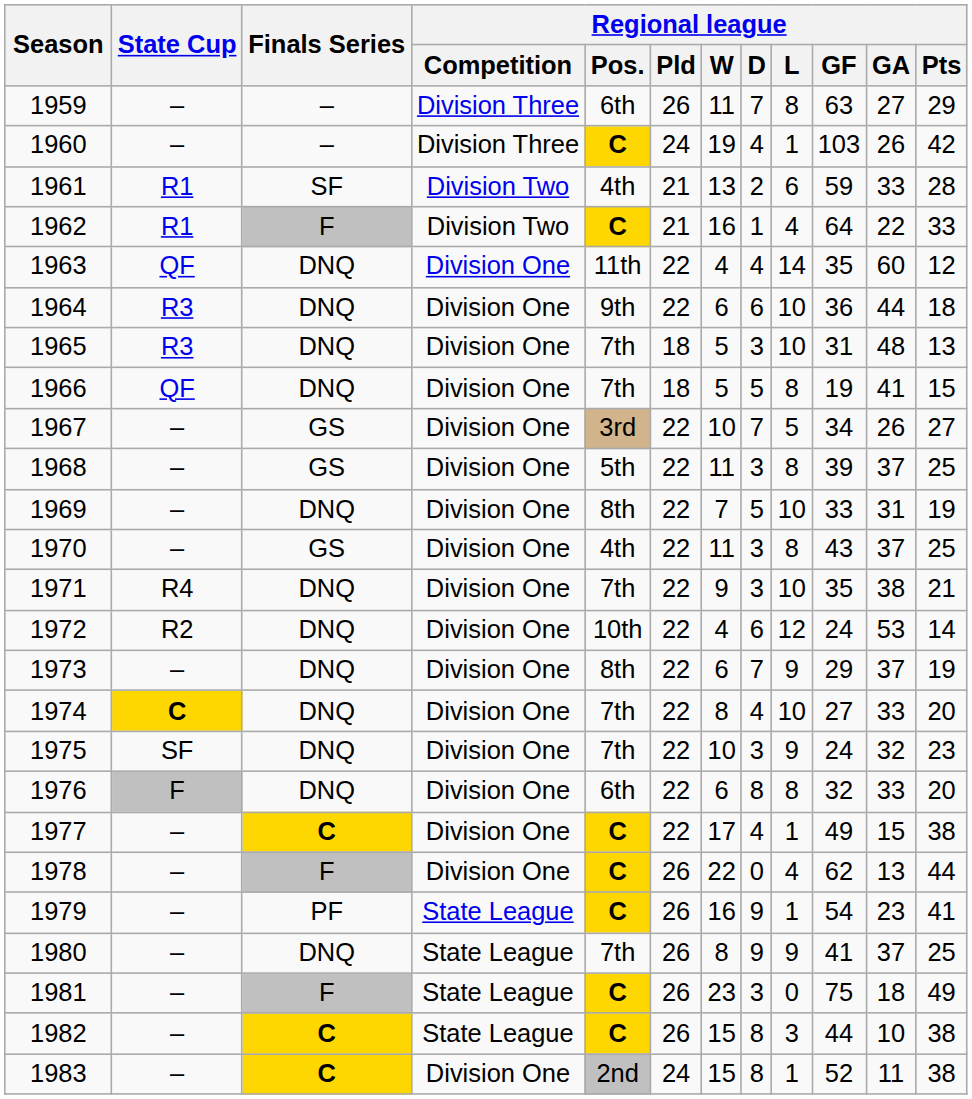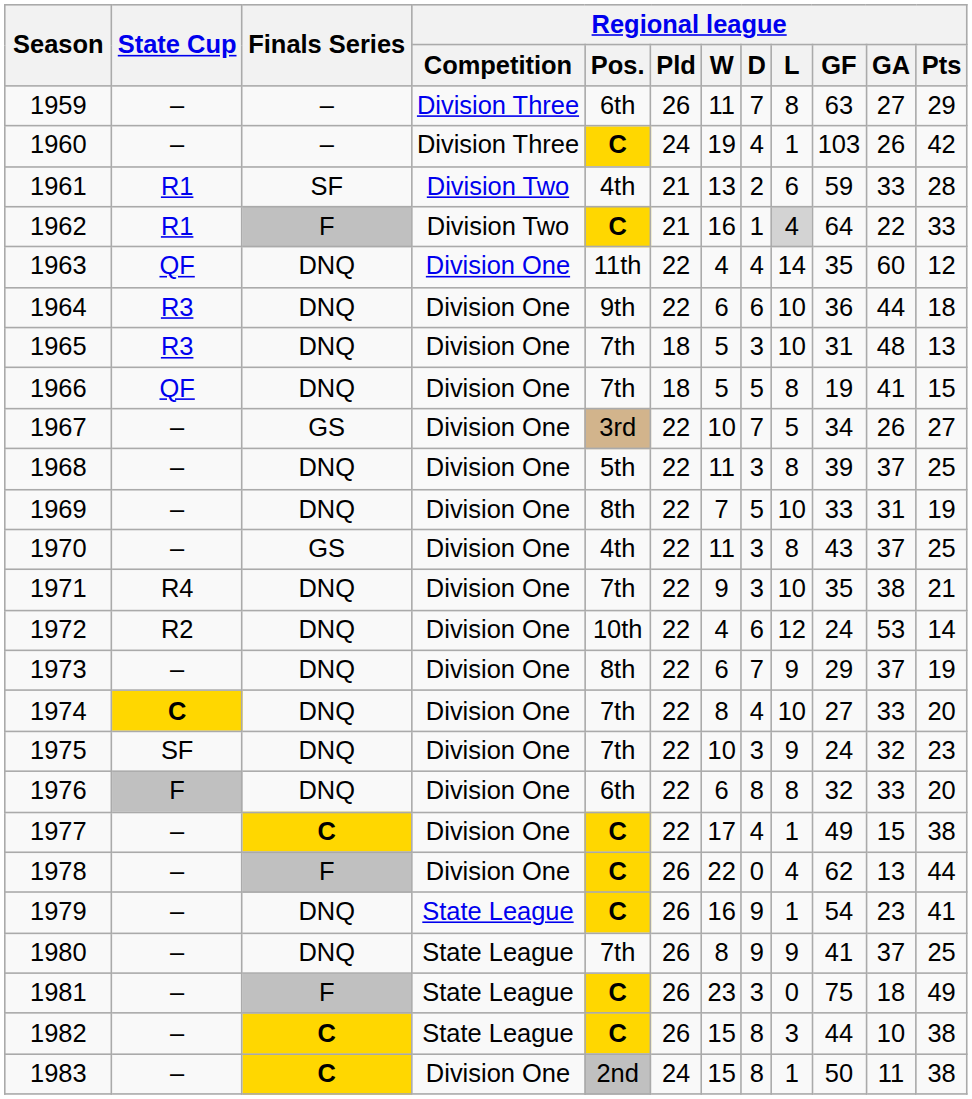 <table class="wikitable" style="text-align:center">
 <tr>
 <th width=60px rowspan=2>Season</th>
 <th rowspan=2><a href='#'>State Cup</a></th>
 <th rowspan=2>Finals Series</th>
 <th colspan="9"><a href='#'>Regional league</a></th>
 </tr>
 <tr>
 <th>Competition</th>
 <th>Pos.</th>
 <th>Pld</th>
 <th>W</th>
 <th>D</th>
 <th>L</th>
 <th>GF</th>
 <th>GA</th>
 <th>Pts</th>
 </tr>
 <tr>
 <td>1959</td>
 <td>–</td>
 <td>–</td>
 <td><a href='#'>Division Three</a></td>
 <td>6th</td>
 <td>26</td>
 <td>11</td>
 <td>7</td>
 <td>8</td>
 <td>63</td>
 <td>27</td>
 <td>29</td>
 </tr>
 <tr>
 <td>1960</td>
 <td>–</td>
 <td>–</td>
 <td>Division Three</td>
 <td bgcolor="gold"><strong>C</strong></td>
 <td>24</td>
 <td>19</td>
 <td>4</td>
 <td>1</td>
 <td>103</td>
 <td>26</td>
 <td>42</td>
 </tr>
 <tr>
 <td>1961</td>
 <td><a href='#'>R1</a></td>
 <td>SF</td>
 <td><a href='#'>Division Two</a></td>
 <td>4th</td>
 <td>21</td>
 <td>13</td>
 <td>2</td>
 <td>6</td>
 <td>59</td>
 <td>33</td>
 <td>28</td>
 </tr>
 <tr>
 <td>1962</td>
 <td><a href='#'>R1</a></td>
 <td bgcolor="silver">F</td>
 <td>Division Two</td>
 <td bgcolor="gold"><strong>C</strong></td>
 <td>21</td>
 <td>16</td>
 <td>1</td>
-<td>4</td>
+<td style="background: lightgrey;">4</td>
 <td>64</td>
 <td>22</td>
 <td>33</td>
 </tr>
 <tr>
 <td>1963</td>
 <td><a href='#'>QF</a></td>
 <td>DNQ</td>
 <td><a href='#'>Division One</a></td>
 <td>11th</td>
 <td>22</td>
 <td>4</td>
 <td>4</td>
 <td>14</td>
 <td>35</td>
 <td>60</td>
 <td>12</td>
 </tr>
 <tr>
 <td>1964</td>
 <td><a href='#'>R3</a></td>
 <td>DNQ</td>
 <td>Division One</td>
 <td>9th</td>
 <td>22</td>
 <td>6</td>
 <td>6</td>
 <td>10</td>
 <td>36</td>
 <td>44</td>
 <td>18</td>
 </tr>
 <tr>
 <td>1965</td>
 <td><a href='#'>R3</a></td>
 <td>DNQ</td>
 <td>Division One</td>
 <td>7th</td>
 <td>18</td>
 <td>5</td>
 <td>3</td>
 <td>10</td>
 <td>31</td>
 <td>48</td>
 <td>13</td>
 </tr>
 <tr>
 <td>1966</td>
 <td><a href='#'>QF</a></td>
 <td>DNQ</td>
 <td>Division One</td>
 <td>7th</td>
 <td>18</td>
 <td>5</td>
 <td>5</td>
 <td>8</td>
 <td>19</td>
 <td>41</td>
 <td>15</td>
 </tr>
 <tr>
 <td>1967</td>
 <td>–</td>
 <td>GS</td>
 <td>Division One</td>
 <td bgcolor=#D2B48C>3rd</td>
 <td>22</td>
 <td>10</td>
 <td>7</td>
 <td>5</td>
 <td>34</td>
 <td>26</td>
 <td>27</td>
 </tr>
 <tr>
 <td>1968</td>
 <td>–</td>
-<td>GS</td>
+<td>DNQ</td>
 <td>Division One</td>
 <td>5th</td>
 <td>22</td>
 <td>11</td>
 <td>3</td>
 <td>8</td>
 <td>39</td>
 <td>37</td>
 <td>25</td>
 </tr>
 <tr>
 <td>1969</td>
 <td>–</td>
 <td>DNQ</td>
 <td>Division One</td>
 <td>8th</td>
 <td>22</td>
 <td>7</td>
 <td>5</td>
 <td>10</td>
 <td>33</td>
 <td>31</td>
 <td>19</td>
 </tr>
 <tr>
 <td>1970</td>
 <td>–</td>
 <td>GS</td>
 <td>Division One</td>
 <td>4th</td>
 <td>22</td>
 <td>11</td>
 <td>3</td>
 <td>8</td>
 <td>43</td>
 <td>37</td>
 <td>25</td>
 </tr>
 <tr>
 <td>1971</td>
 <td>R4</td>
 <td>DNQ</td>
 <td>Division One</td>
 <td>7th</td>
 <td>22</td>
 <td>9</td>
 <td>3</td>
 <td>10</td>
 <td>35</td>
 <td>38</td>
 <td>21</td>
 </tr>
 <tr>
 <td>1972</td>
 <td>R2</td>
 <td>DNQ</td>
 <td>Division One</td>
 <td>10th</td>
 <td>22</td>
 <td>4</td>
 <td>6</td>
 <td>12</td>
 <td>24</td>
 <td>53</td>
 <td>14</td>
 </tr>
 <tr>
 <td>1973</td>
 <td>–</td>
 <td>DNQ</td>
 <td>Division One</td>
 <td>8th</td>
 <td>22</td>
 <td>6</td>
 <td>7</td>
 <td>9</td>
 <td>29</td>
 <td>37</td>
 <td>19</td>
 </tr>
 <tr>
 <td>1974</td>
 <td bgcolor="gold"><strong>C</strong></td>
 <td>DNQ</td>
 <td>Division One</td>
 <td>7th</td>
 <td>22</td>
 <td>8</td>
 <td>4</td>
 <td>10</td>
 <td>27</td>
 <td>33</td>
 <td>20</td>
 </tr>
 <tr>
 <td>1975</td>
 <td>SF</td>
 <td>DNQ</td>
 <td>Division One</td>
 <td>7th</td>
 <td>22</td>
 <td>10</td>
 <td>3</td>
 <td>9</td>
 <td>24</td>
 <td>32</td>
 <td>23</td>
 </tr>
 <tr>
 <td>1976</td>
 <td bgcolor="silver">F</td>
 <td>DNQ</td>
 <td>Division One</td>
 <td>6th</td>
 <td>22</td>
 <td>6</td>
 <td>8</td>
 <td>8</td>
 <td>32</td>
 <td>33</td>
 <td>20</td>
 </tr>
 <tr>
 <td>1977</td>
 <td>–</td>
 <td bgcolor="gold"><strong>C</strong></td>
 <td>Division One</td>
 <td bgcolor="gold"><strong>C</strong></td>
 <td>22</td>
 <td>17</td>
 <td>4</td>
 <td>1</td>
 <td>49</td>
 <td>15</td>
 <td>38</td>
 </tr>
 <tr>
 <td>1978</td>
 <td>–</td>
 <td bgcolor="silver">F</td>
 <td>Division One</td>
 <td bgcolor="gold"><strong>C</strong></td>
 <td>26</td>
 <td>22</td>
 <td>0</td>
 <td>4</td>
 <td>62</td>
 <td>13</td>
 <td>44</td>
 </tr>
 <tr>
 <td>1979</td>
 <td>–</td>
-<td>PF</td>
+<td>DNQ</td>
 <td><a href='#'>State League</a></td>
 <td bgcolor="gold"><strong>C</strong></td>
 <td>26</td>
 <td>16</td>
 <td>9</td>
 <td>1</td>
 <td>54</td>
 <td>23</td>
 <td>41</td>
 </tr>
 <tr>
 <td>1980</td>
 <td>–</td>
 <td>DNQ</td>
 <td>State League</td>
 <td>7th</td>
 <td>26</td>
 <td>8</td>
 <td>9</td>
 <td>9</td>
 <td>41</td>
 <td>37</td>
 <td>25</td>
 </tr>
 <tr>
 <td>1981</td>
 <td>–</td>
 <td bgcolor="silver">F</td>
 <td>State League</td>
 <td bgcolor="gold"><strong>C</strong></td>
 <td>26</td>
 <td>23</td>
 <td>3</td>
 <td>0</td>
 <td>75</td>
 <td>18</td>
 <td>49</td>
 </tr>
 <tr>
 <td>1982</td>
 <td>–</td>
 <td bgcolor="gold"><strong>C</strong></td>
 <td>State League</td>
 <td bgcolor="gold"><strong>C</strong></td>
 <td>26</td>
 <td>15</td>
 <td>8</td>
 <td>3</td>
 <td>44</td>
 <td>10</td>
 <td>38</td>
 </tr>
 <tr>
 <td>1983</td>
 <td>–</td>
 <td bgcolor="gold"><strong>C</strong></td>
 <td>Division One</td>
 <td bgcolor="silver">2nd</td>
 <td>24</td>
 <td>15</td>
 <td>8</td>
 <td>1</td>
-<td>52</td>
+<td>50</td>
 <td>11</td>
 <td>38</td>
 </tr>
 </table>
